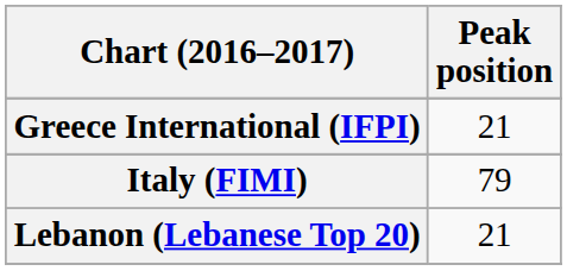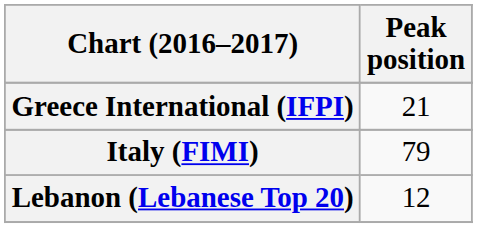 <table class="wikitable sortable plainrowheaders" style="text-align:center">
 <tr>
 <th scope="col">Chart (2016–2017)</th>
 <th scope="col">Peak<br>position</th>
 </tr>
 <tr>
 </tr>
 <tr>
 </tr>
 <tr>
 </tr>
 <tr>
 </tr>
 <tr>
 </tr>
 <tr>
 </tr>
 <tr>
 </tr>
 <tr>
 </tr>
 <tr>
 <th scope="row">Greece International (<a href='#'>IFPI</a>)</th>
 <td>21</td>
 </tr>
 <tr>
 </tr>
 <tr>
 </tr>
 <tr>
 </tr>
 <tr>
 <th scope="row">Italy (<a href='#'>FIMI</a>)</th>
 <td>79</td>
 </tr>
 <tr>
 <th scope="row">Lebanon (<a href='#'>Lebanese Top 20</a>)</th>
-<td>21</td>
+<td>12</td>
 </tr>
 <tr>
 </tr>
 <tr>
 </tr>
 <tr>
 </tr>
 <tr>
 </tr>
 <tr>
 </tr>
 <tr>
 </tr>
 <tr>
 </tr>
 <tr>
 </tr>
 <tr>
 </tr>
 <tr>
 </tr>
 <tr>
 </tr>
 <tr>
 </tr>
 <tr>
 </tr>
 <tr>
 </tr>
 </table>
